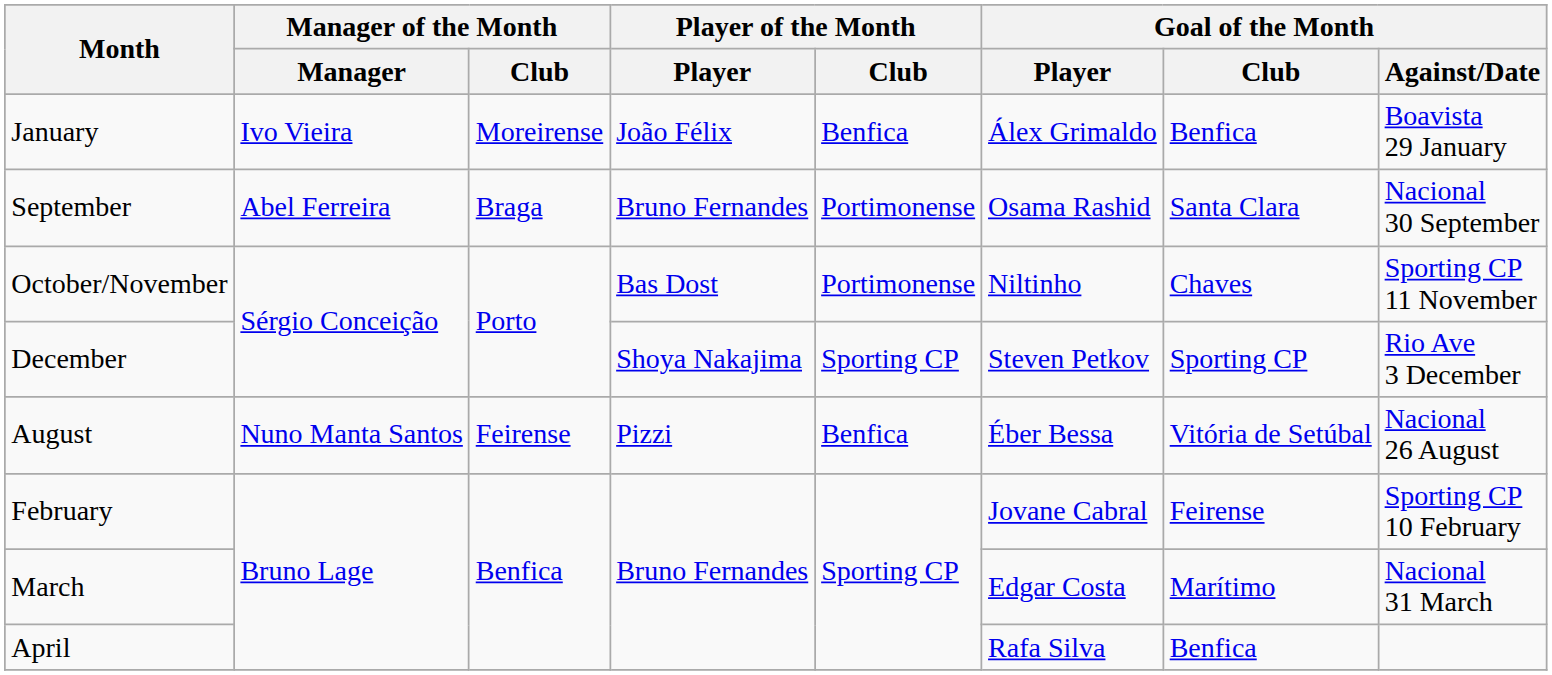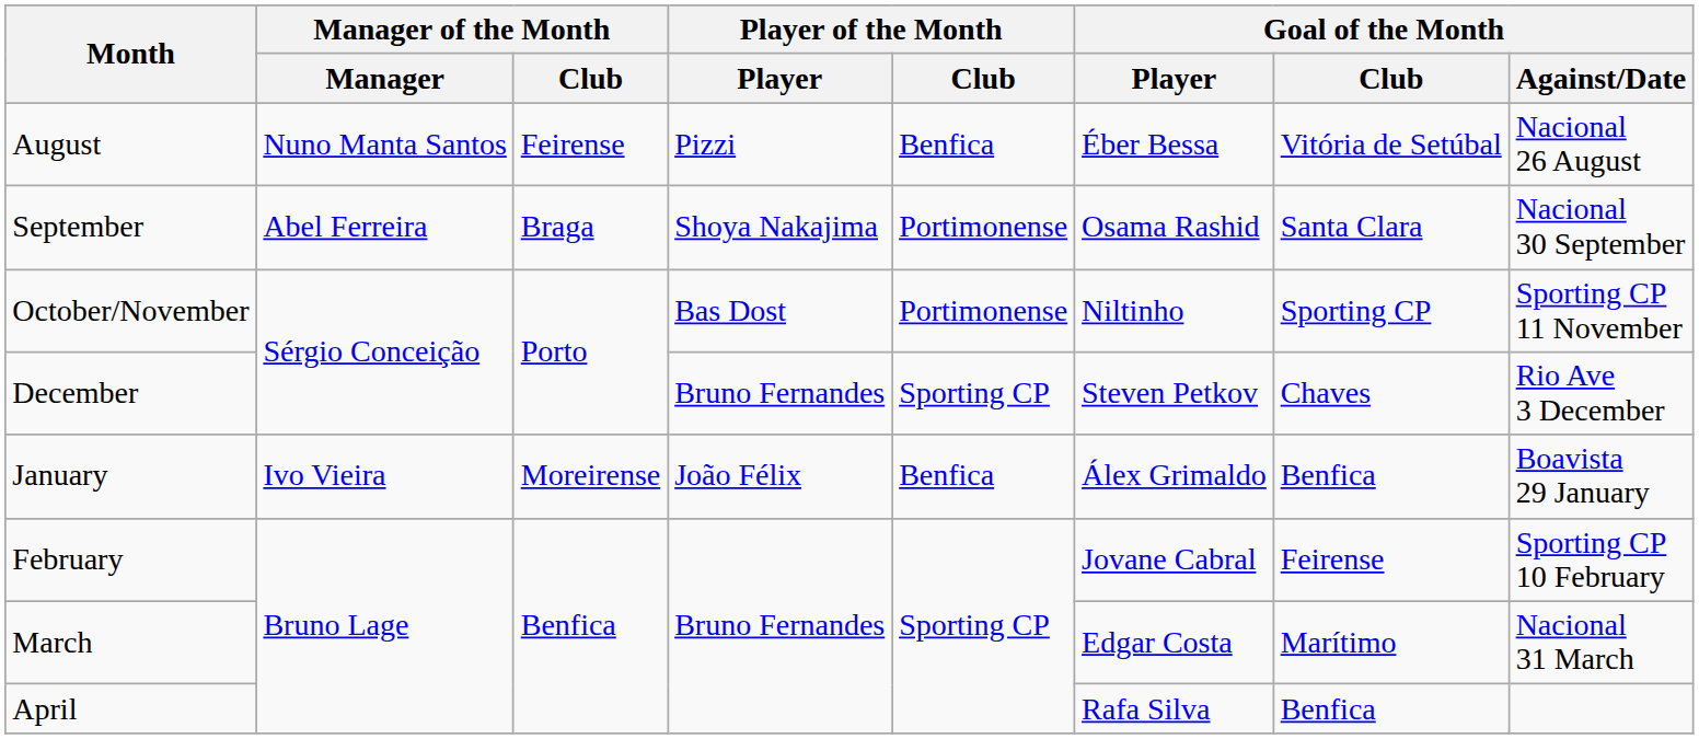 <table class="wikitable sortable">
 <tr>
 <th rowspan=2>Month</th>
 <th colspan=2>Manager of the Month</th>
 <th colspan=2>Player of the Month</th>
 <th colspan=3>Goal of the Month</th>
 </tr>
 <tr>
 <th>Manager</th>
 <th>Club</th>
 <th>Player</th>
 <th>Club</th>
 <th>Player</th>
 <th>Club</th>
 <th>Against/Date</th>
 </tr>
 <tr>
-<td>January</td>
-<td> <a href='#'>Ivo Vieira</a></td>
-<td><a href='#'>Moreirense</a></td>
-<td> <a href='#'>João Félix</a></td>
+<td>August</td>
+<td> <a href='#'>Nuno Manta Santos</a></td>
+<td><a href='#'>Feirense</a></td>
+<td> <a href='#'>Pizzi</a></td>
 <td><a href='#'>Benfica</a></td>
-<td> <a href='#'>Álex Grimaldo</a></td>
-<td><a href='#'>Benfica</a></td>
-<td><a href='#'>Boavista</a><br>29 January</td>
+<td> <a href='#'>Éber Bessa</a></td>
+<td><a href='#'>Vitória de Setúbal</a></td>
+<td><a href='#'>Nacional</a><br>26 August</td>
 </tr>
 <tr>
 <td>September</td>
 <td> <a href='#'>Abel Ferreira</a></td>
 <td><a href='#'>Braga</a></td>
-<td> <a href='#'>Bruno Fernandes</a></td>
+<td> <a href='#'>Shoya Nakajima</a></td>
 <td><a href='#'>Portimonense</a></td>
 <td> <a href='#'>Osama Rashid</a></td>
 <td><a href='#'>Santa Clara</a></td>
 <td><a href='#'>Nacional</a><br>30 September</td>
 </tr>
 <tr>
 <td>October/November</td>
 <td rowspan="2"> <a href='#'>Sérgio Conceição</a></td>
 <td rowspan="2"><a href='#'>Porto</a></td>
 <td> <a href='#'>Bas Dost</a></td>
 <td><a href='#'>Portimonense</a></td>
 <td> <a href='#'>Niltinho</a></td>
-<td><a href='#'>Chaves</a></td>
+<td><a href='#'>Sporting CP</a></td>
 <td><a href='#'>Sporting CP</a><br>11 November</td>
 </tr>
 <tr>
 <td>December</td>
-<td> <a href='#'>Shoya Nakajima</a></td>
+<td> <a href='#'>Bruno Fernandes</a></td>
 <td><a href='#'>Sporting CP</a></td>
 <td> <a href='#'>Steven Petkov</a></td>
-<td><a href='#'>Sporting CP</a></td>
+<td><a href='#'>Chaves</a></td>
 <td><a href='#'>Rio Ave</a><br>3 December</td>
 </tr>
 <tr>
-<td>August</td>
-<td> <a href='#'>Nuno Manta Santos</a></td>
-<td><a href='#'>Feirense</a></td>
-<td> <a href='#'>Pizzi</a></td>
+<td>January</td>
+<td> <a href='#'>Ivo Vieira</a></td>
+<td><a href='#'>Moreirense</a></td>
+<td> <a href='#'>João Félix</a></td>
 <td><a href='#'>Benfica</a></td>
-<td> <a href='#'>Éber Bessa</a></td>
-<td><a href='#'>Vitória de Setúbal</a></td>
-<td><a href='#'>Nacional</a><br>26 August</td>
+<td> <a href='#'>Álex Grimaldo</a></td>
+<td><a href='#'>Benfica</a></td>
+<td><a href='#'>Boavista</a><br>29 January</td>
 </tr>
 <tr>
 <td>February</td>
 <td rowspan="3"> <a href='#'>Bruno Lage</a></td>
 <td rowspan="3"><a href='#'>Benfica</a></td>
 <td rowspan="3"> <a href='#'>Bruno Fernandes</a></td>
 <td rowspan="3"><a href='#'>Sporting CP</a></td>
 <td> <a href='#'>Jovane Cabral</a></td>
 <td><a href='#'>Feirense</a></td>
 <td><a href='#'>Sporting CP</a><br>10 February</td>
 </tr>
 <tr>
 <td>March</td>
 <td> <a href='#'>Edgar Costa</a></td>
 <td><a href='#'>Marítimo</a></td>
 <td><a href='#'>Nacional</a><br>31 March</td>
 </tr>
 <tr>
 <td>April</td>
 <td> <a href='#'>Rafa Silva</a></td>
 <td><a href='#'>Benfica</a></td>
 <td></td>
 </tr>
 </table>
